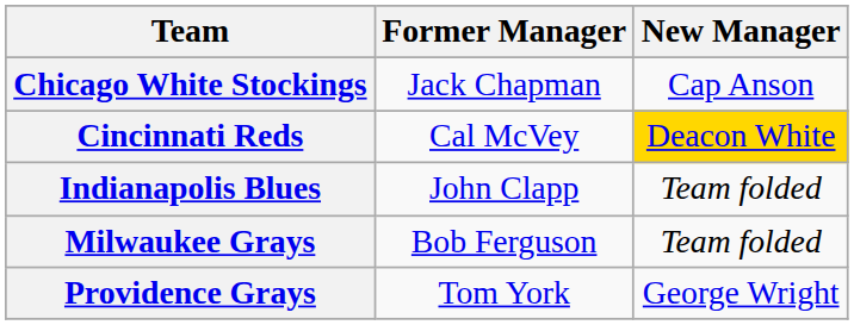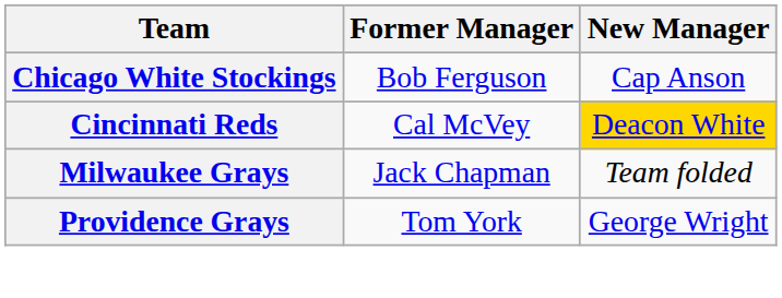 <table class="wikitable plainrowheaders" style="text-align:center;">
 <tr>
 <th scope="col">Team</th>
 <th scope="col">Former Manager</th>
 <th scope="col">New Manager</th>
 </tr>
 <tr>
 <th scope="row" style="text-align:center;"><a href='#'>Chicago White Stockings</a></th>
-<td><a href='#'>Jack Chapman</a></td>
+<td><a href='#'>Bob Ferguson</a></td>
 <td><a href='#'>Cap Anson</a></td>
 </tr>
 <tr>
 <th scope="row" style="text-align:center;"><a href='#'>Cincinnati Reds</a></th>
 <td><a href='#'>Cal McVey</a></td>
 <td style="background: gold;"><a href='#'>Deacon White</a></td>
 </tr>
 <tr>
-<th scope="row" style="text-align:center;"><a href='#'>Indianapolis Blues</a></th>
-<td><a href='#'>John Clapp</a></td>
-<td><em>Team folded</em></td>
-</tr>
-<tr>
 <th scope="row" style="text-align:center;"><a href='#'>Milwaukee Grays</a></th>
-<td><a href='#'>Bob Ferguson</a></td>
+<td><a href='#'>Jack Chapman</a></td>
 <td><em>Team folded</em></td>
 </tr>
 <tr>
 <th scope="row" style="text-align:center;"><a href='#'>Providence Grays</a></th>
 <td><a href='#'>Tom York</a></td>
 <td><a href='#'>George Wright</a></td>
 </tr>
 </table>
